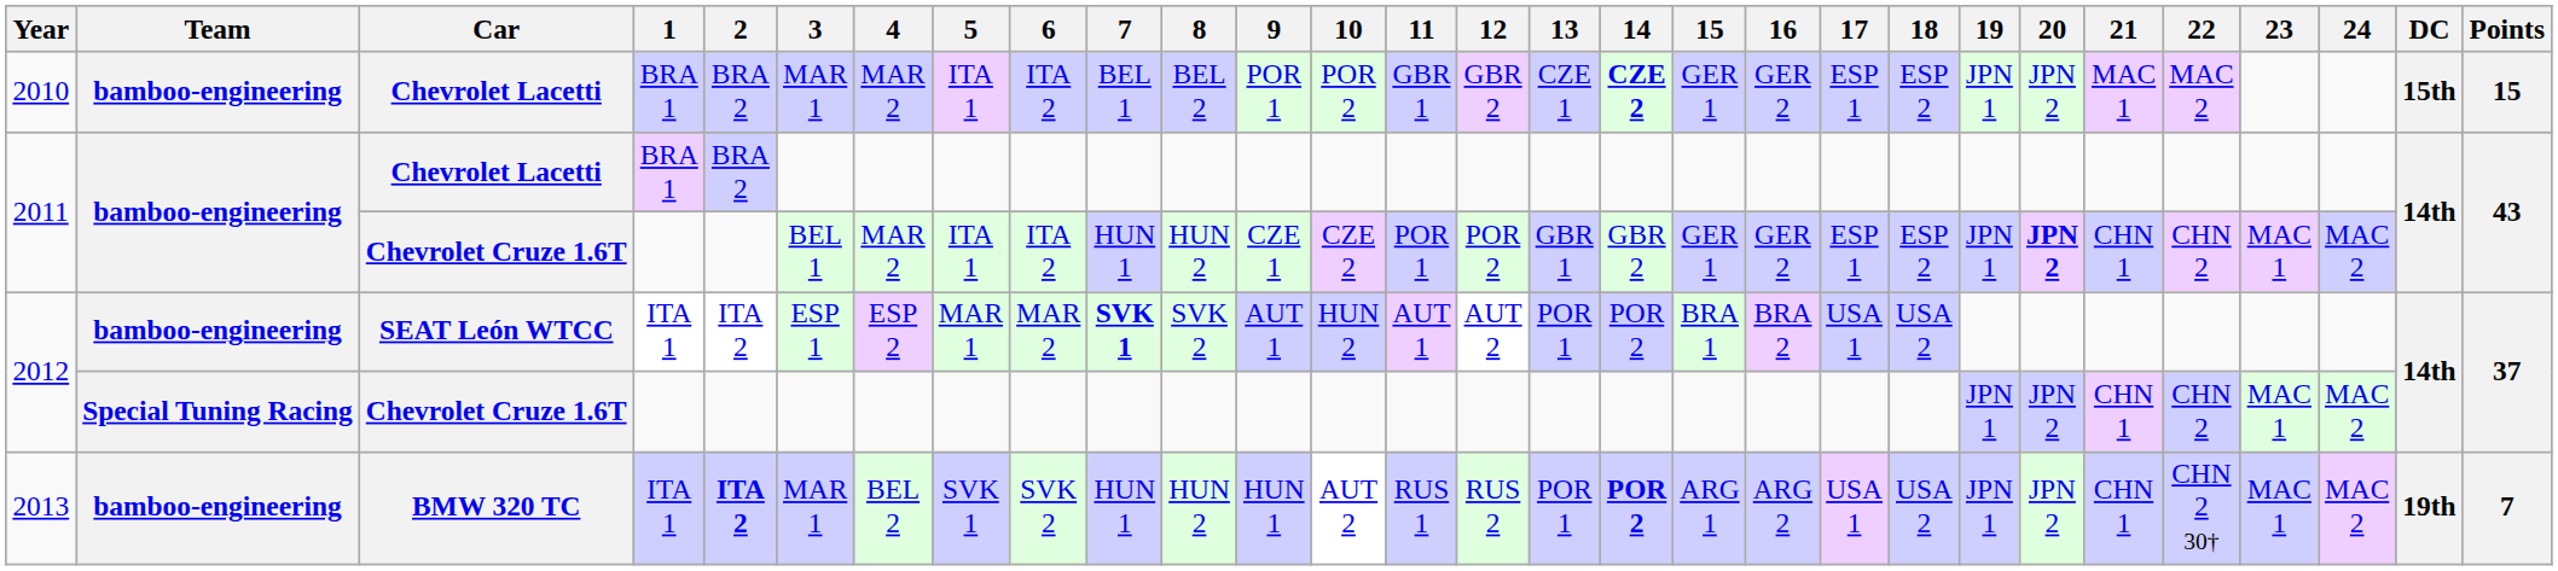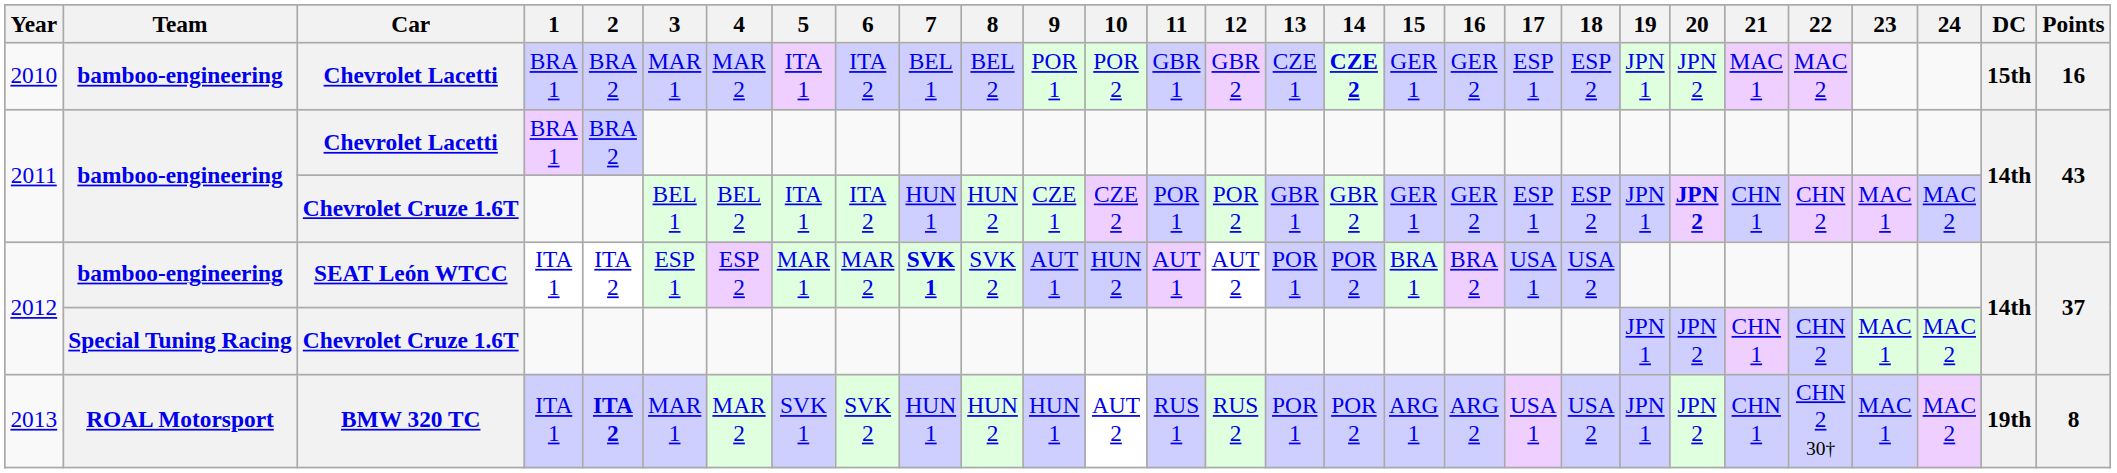 <table class="wikitable" style="text-align:center; font-size:85%">
 <tr>
 <th>Year</th>
 <th>Team</th>
 <th>Car</th>
 <th>1</th>
 <th>2</th>
 <th>3</th>
 <th>4</th>
 <th>5</th>
 <th>6</th>
 <th>7</th>
 <th>8</th>
 <th>9</th>
 <th>10</th>
 <th>11</th>
 <th>12</th>
 <th>13</th>
 <th>14</th>
 <th>15</th>
 <th>16</th>
 <th>17</th>
 <th>18</th>
 <th>19</th>
 <th>20</th>
 <th>21</th>
 <th>22</th>
 <th>23</th>
 <th>24</th>
 <th>DC</th>
 <th>Points</th>
 </tr>
 <tr>
 <td><a href='#'>2010</a></td>
 <th><a href='#'>bamboo-engineering</a></th>
 <th><a href='#'>Chevrolet Lacetti</a></th>
 <td style="background:#cfcfff;"><a href='#'>BRA<br>1</a><br></td>
 <td style="background:#cfcfff;"><a href='#'>BRA<br>2</a><br></td>
 <td style="background:#cfcfff;"><a href='#'>MAR<br>1</a><br></td>
 <td style="background:#cfcfff;"><a href='#'>MAR<br>2</a><br></td>
 <td style="background:#efcfff;"><a href='#'>ITA<br>1</a><br></td>
 <td style="background:#cfcfff;"><a href='#'>ITA<br>2</a><br></td>
 <td style="background:#cfcfff;"><a href='#'>BEL<br>1</a><br></td>
 <td style="background:#cfcfff;"><a href='#'>BEL<br>2</a><br></td>
 <td style="background:#dfffdf;"><a href='#'>POR<br>1</a><br></td>
 <td style="background:#dfffdf;"><a href='#'>POR<br>2</a><br></td>
 <td style="background:#cfcfff;"><a href='#'>GBR<br>1</a><br></td>
 <td style="background:#efcfff;"><a href='#'>GBR<br>2</a><br></td>
 <td style="background:#cfcfff;"><a href='#'>CZE<br>1</a><br></td>
 <td style="background:#dfffdf;"><strong><a href='#'>CZE<br>2</a></strong><br></td>
 <td style="background:#cfcfff;"><a href='#'>GER<br>1</a><br></td>
 <td style="background:#cfcfff;"><a href='#'>GER<br>2</a><br></td>
 <td style="background:#cfcfff;"><a href='#'>ESP<br>1</a><br></td>
 <td style="background:#cfcfff;"><a href='#'>ESP<br>2</a><br></td>
 <td style="background:#dfffdf;"><a href='#'>JPN<br>1</a><br></td>
 <td style="background:#dfffdf;"><a href='#'>JPN<br>2</a><br></td>
 <td style="background:#efcfff;"><a href='#'>MAC<br>1</a><br></td>
 <td style="background:#efcfff;"><a href='#'>MAC<br>2</a><br></td>
 <td></td>
 <td></td>
 <th>15th</th>
-<th>15</th>
+<th>16</th>
 </tr>
 <tr>
 <td rowspan=2><a href='#'>2011</a></td>
 <th rowspan=2><a href='#'>bamboo-engineering</a></th>
 <th><a href='#'>Chevrolet Lacetti</a></th>
 <td style="background:#efcfff;"><a href='#'>BRA<br>1</a><br></td>
 <td style="background:#cfcfff;"><a href='#'>BRA<br>2</a><br></td>
 <td></td>
 <td></td>
 <td></td>
 <td></td>
 <td></td>
 <td></td>
 <td></td>
 <td></td>
 <td></td>
 <td></td>
 <td></td>
 <td></td>
 <td></td>
 <td></td>
 <td></td>
 <td></td>
 <td></td>
 <td></td>
 <td></td>
 <td></td>
 <td></td>
 <td></td>
 <th rowspan=2>14th</th>
 <th rowspan=2>43</th>
 </tr>
 <tr>
 <th><a href='#'>Chevrolet Cruze 1.6T</a></th>
 <td></td>
 <td></td>
 <td style="background:#dfffdf;"><a href='#'>BEL<br>1</a><br></td>
-<td style="background:#dfffdf;"><a href='#'>MAR<br>2</a><br></td>
+<td style="background:#dfffdf;"><a href='#'>BEL<br>2</a><br></td>
 <td style="background:#dfffdf;"><a href='#'>ITA<br>1</a><br></td>
 <td style="background:#dfffdf;"><a href='#'>ITA<br>2</a><br></td>
 <td style="background:#cfcfff;"><a href='#'>HUN<br>1</a><br></td>
 <td style="background:#dfffdf;"><a href='#'>HUN<br>2</a><br></td>
 <td style="background:#dfffdf;"><a href='#'>CZE<br>1</a><br></td>
 <td style="background:#efcfff;"><a href='#'>CZE<br>2</a><br></td>
 <td style="background:#cfcfff;"><a href='#'>POR<br>1</a><br></td>
 <td style="background:#dfffdf;"><a href='#'>POR<br>2</a><br></td>
 <td style="background:#cfcfff;"><a href='#'>GBR<br>1</a><br></td>
 <td style="background:#dfffdf;"><a href='#'>GBR<br>2</a><br></td>
 <td style="background:#cfcfff;"><a href='#'>GER<br>1</a><br></td>
 <td style="background:#cfcfff;"><a href='#'>GER<br>2</a><br></td>
 <td style="background:#cfcfff;"><a href='#'>ESP<br>1</a><br></td>
 <td style="background:#cfcfff;"><a href='#'>ESP<br>2</a><br></td>
 <td style="background:#cfcfff;"><a href='#'>JPN<br>1</a><br></td>
 <td style="background:#efcfff;"><strong><a href='#'>JPN<br>2</a></strong><br></td>
 <td style="background:#cfcfff;"><a href='#'>CHN<br>1</a><br></td>
 <td style="background:#efcfff;"><a href='#'>CHN<br>2</a><br></td>
 <td style="background:#efcfff;"><a href='#'>MAC<br>1</a><br></td>
 <td style="background:#cfcfff;"><a href='#'>MAC<br>2</a><br></td>
 </tr>
 <tr>
 <td rowspan=2><a href='#'>2012</a></td>
 <th><a href='#'>bamboo-engineering</a></th>
 <th><a href='#'>SEAT León WTCC</a></th>
 <td style="background:#ffffff;"><a href='#'>ITA<br>1</a><br></td>
 <td style="background:#ffffff;"><a href='#'>ITA<br>2</a><br></td>
 <td style="background:#dfffdf;"><a href='#'>ESP<br>1</a><br></td>
 <td style="background:#efcfff;"><a href='#'>ESP<br>2</a><br></td>
 <td style="background:#dfffdf;"><a href='#'>MAR<br>1</a><br></td>
 <td style="background:#dfffdf;"><a href='#'>MAR<br>2</a><br></td>
 <td style="background:#dfffdf;"><strong><a href='#'>SVK<br>1</a><br></strong></td>
 <td style="background:#dfffdf;"><a href='#'>SVK<br>2</a><br></td>
 <td style="background:#cfcfff;"><a href='#'>AUT<br>1</a><br></td>
 <td style="background:#cfcfff;"><a href='#'>HUN<br>2</a><br></td>
 <td style="background:#efcfff;"><a href='#'>AUT<br>1</a><br></td>
 <td style="background:#ffffff;"><a href='#'>AUT<br>2</a><br></td>
 <td style="background:#cfcfff;"><a href='#'>POR<br>1</a><br></td>
 <td style="background:#cfcfff;"><a href='#'>POR<br>2</a><br></td>
 <td style="background:#dfffdf;"><a href='#'>BRA<br>1</a><br></td>
 <td style="background:#efcfff;"><a href='#'>BRA<br>2</a><br></td>
 <td style="background:#cfcfff;"><a href='#'>USA<br>1</a><br></td>
 <td style="background:#cfcfff;"><a href='#'>USA<br>2</a><br></td>
 <td></td>
 <td></td>
 <td></td>
 <td></td>
 <td></td>
 <td></td>
 <th rowspan=2>14th</th>
 <th rowspan=2>37</th>
 </tr>
 <tr>
 <th><a href='#'>Special Tuning Racing</a></th>
 <th><a href='#'>Chevrolet Cruze 1.6T</a></th>
 <td></td>
 <td></td>
 <td></td>
 <td></td>
 <td></td>
 <td></td>
 <td></td>
 <td></td>
 <td></td>
 <td></td>
 <td></td>
 <td></td>
 <td></td>
 <td></td>
 <td></td>
 <td></td>
 <td></td>
 <td></td>
 <td style="background:#cfcfff;"><a href='#'>JPN<br>1</a><br></td>
 <td style="background:#cfcfff;"><a href='#'>JPN<br>2</a><br></td>
 <td style="background:#efcfff;"><a href='#'>CHN<br>1</a><br></td>
 <td style="background:#cfcfff;"><a href='#'>CHN<br>2</a><br></td>
 <td style="background:#dfffdf;"><a href='#'>MAC<br>1</a><br></td>
 <td style="background:#dfffdf;"><a href='#'>MAC<br>2</a><br></td>
 </tr>
 <tr>
 <td><a href='#'>2013</a></td>
-<th><a href='#'>bamboo-engineering</a></th>
+<th><a href='#'>ROAL Motorsport</a></th>
 <th><a href='#'>BMW 320 TC</a></th>
 <td style="background:#cfcfff;"><a href='#'>ITA<br>1</a><br></td>
 <td style="background:#cfcfff;"><strong><a href='#'>ITA<br>2</a></strong><br></td>
 <td style="background:#cfcfff;"><a href='#'>MAR<br>1</a><br></td>
-<td style="background:#dfffdf;"><a href='#'>BEL<br>2</a><br></td>
+<td style="background:#dfffdf;"><a href='#'>MAR<br>2</a><br></td>
 <td style="background:#cfcfff;"><a href='#'>SVK<br>1</a><br></td>
 <td style="background:#dfffdf;"><a href='#'>SVK<br>2</a><br></td>
 <td style="background:#cfcfff;"><a href='#'>HUN<br>1</a><br></td>
 <td style="background:#dfffdf;"><a href='#'>HUN<br>2</a><br></td>
 <td style="background:#cfcfff;"><a href='#'>HUN<br>1</a><br></td>
 <td style="background:#ffffff;"><a href='#'>AUT<br>2</a><br></td>
 <td style="background:#CFCFFF;"><a href='#'>RUS<br>1</a><br></td>
 <td style="background:#DFFFDF;"><a href='#'>RUS<br>2</a><br></td>
 <td style="background:#cfcfff;"><a href='#'>POR<br>1</a><br></td>
-<td style="background:#cfcfff;"><strong><a href='#'>POR<br>2</a><br></strong></td>
+<td style="background:#cfcfff;"><a href='#'>POR<br>2</a><br></td>
 <td style="background:#cfcfff;"><a href='#'>ARG<br>1</a><br></td>
 <td style="background:#cfcfff;"><a href='#'>ARG<br>2</a><br></td>
 <td style="background:#efcfff;"><a href='#'>USA<br>1</a><br></td>
 <td style="background:#cfcfff;"><a href='#'>USA<br>2</a><br></td>
 <td style="background:#cfcfff;"><a href='#'>JPN<br>1</a><br></td>
 <td style="background:#DFFFDF;"><a href='#'>JPN<br>2</a><br></td>
 <td style="background:#cfcfff;"><a href='#'>CHN<br>1</a><br></td>
 <td style="background:#cfcfff;"><a href='#'>CHN<br>2</a><br><small>30†</small></td>
 <td style="background:#cfcfff;"><a href='#'>MAC<br>1</a><br></td>
 <td style="background:#efcfff;"><a href='#'>MAC<br>2</a><br></td>
 <th>19th</th>
-<th>7</th>
+<th>8</th>
 </tr>
 </table>
